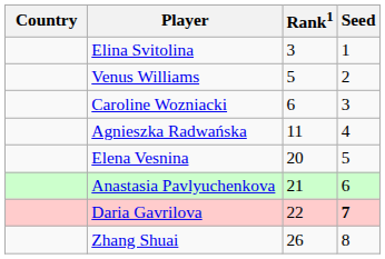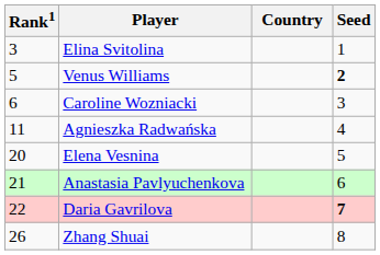 <table class="sortable wikitable">
 <tr>
+<th>Rank<sup>1</sup></th>
+<th width="175">Player</th>
 <th width="70">Country</th>
-<th width="175">Player</th>
-<th>Rank<sup>1</sup></th>
 <th>Seed</th>
 </tr>
 <tr>
+<td>3</td>
+<td><a href='#'>Elina Svitolina</a></td>
 <td></td>
-<td><a href='#'>Elina Svitolina</a></td>
-<td>3</td>
 <td>1</td>
 </tr>
 <tr>
+<td>5</td>
+<td><a href='#'>Venus Williams</a></td>
 <td></td>
-<td><a href='#'>Venus Williams</a></td>
-<td>5</td>
-<td>2</td>
+<td><strong>2</strong></td>
 </tr>
 <tr>
+<td>6</td>
+<td><a href='#'>Caroline Wozniacki</a></td>
 <td></td>
-<td><a href='#'>Caroline Wozniacki</a></td>
-<td>6</td>
 <td>3</td>
 </tr>
 <tr>
+<td>11</td>
+<td><a href='#'>Agnieszka Radwańska</a></td>
 <td></td>
-<td><a href='#'>Agnieszka Radwańska</a></td>
-<td>11</td>
 <td>4</td>
 </tr>
 <tr>
+<td>20</td>
+<td><a href='#'>Elena Vesnina</a></td>
 <td></td>
-<td><a href='#'>Elena Vesnina</a></td>
-<td>20</td>
 <td>5</td>
 </tr>
 <tr style="background:#cfc;">
+<td>21</td>
+<td><a href='#'>Anastasia Pavlyuchenkova</a></td>
 <td></td>
-<td><a href='#'>Anastasia Pavlyuchenkova</a></td>
-<td>21</td>
 <td>6</td>
 </tr>
 <tr style="background:#fcc;">
+<td>22</td>
+<td><a href='#'>Daria Gavrilova</a></td>
 <td></td>
-<td><a href='#'>Daria Gavrilova</a></td>
-<td>22</td>
 <td><strong>7</strong></td>
 </tr>
 <tr>
+<td>26</td>
+<td><a href='#'>Zhang Shuai</a></td>
 <td></td>
-<td><a href='#'>Zhang Shuai</a></td>
-<td>26</td>
 <td>8</td>
 </tr>
 </table>
